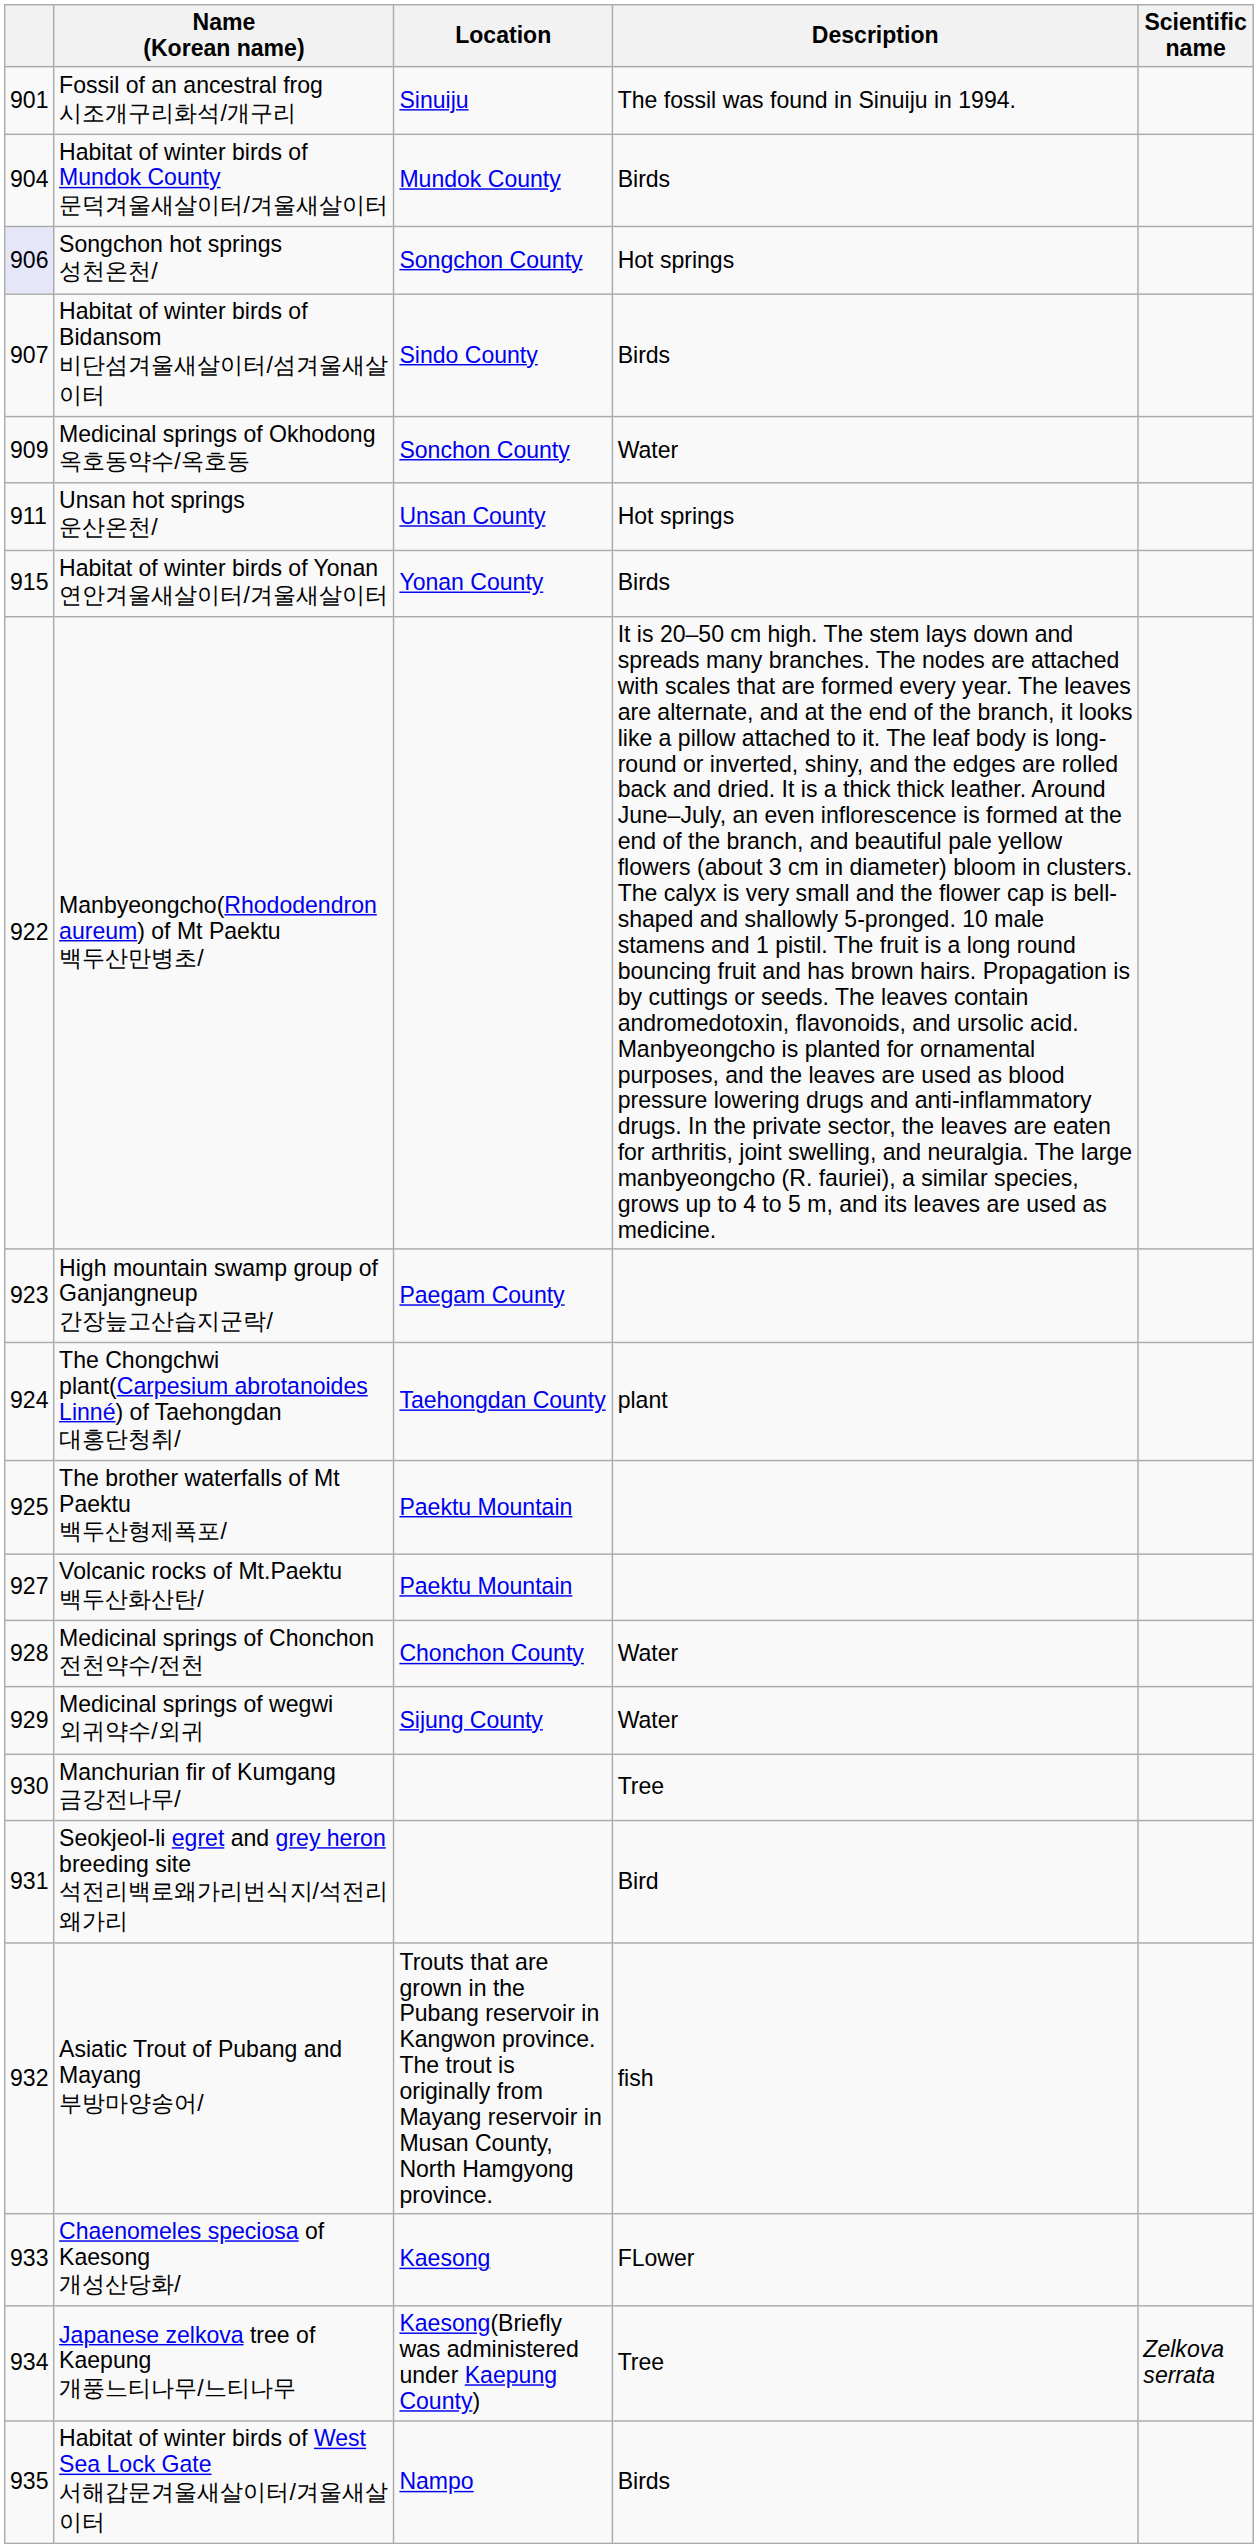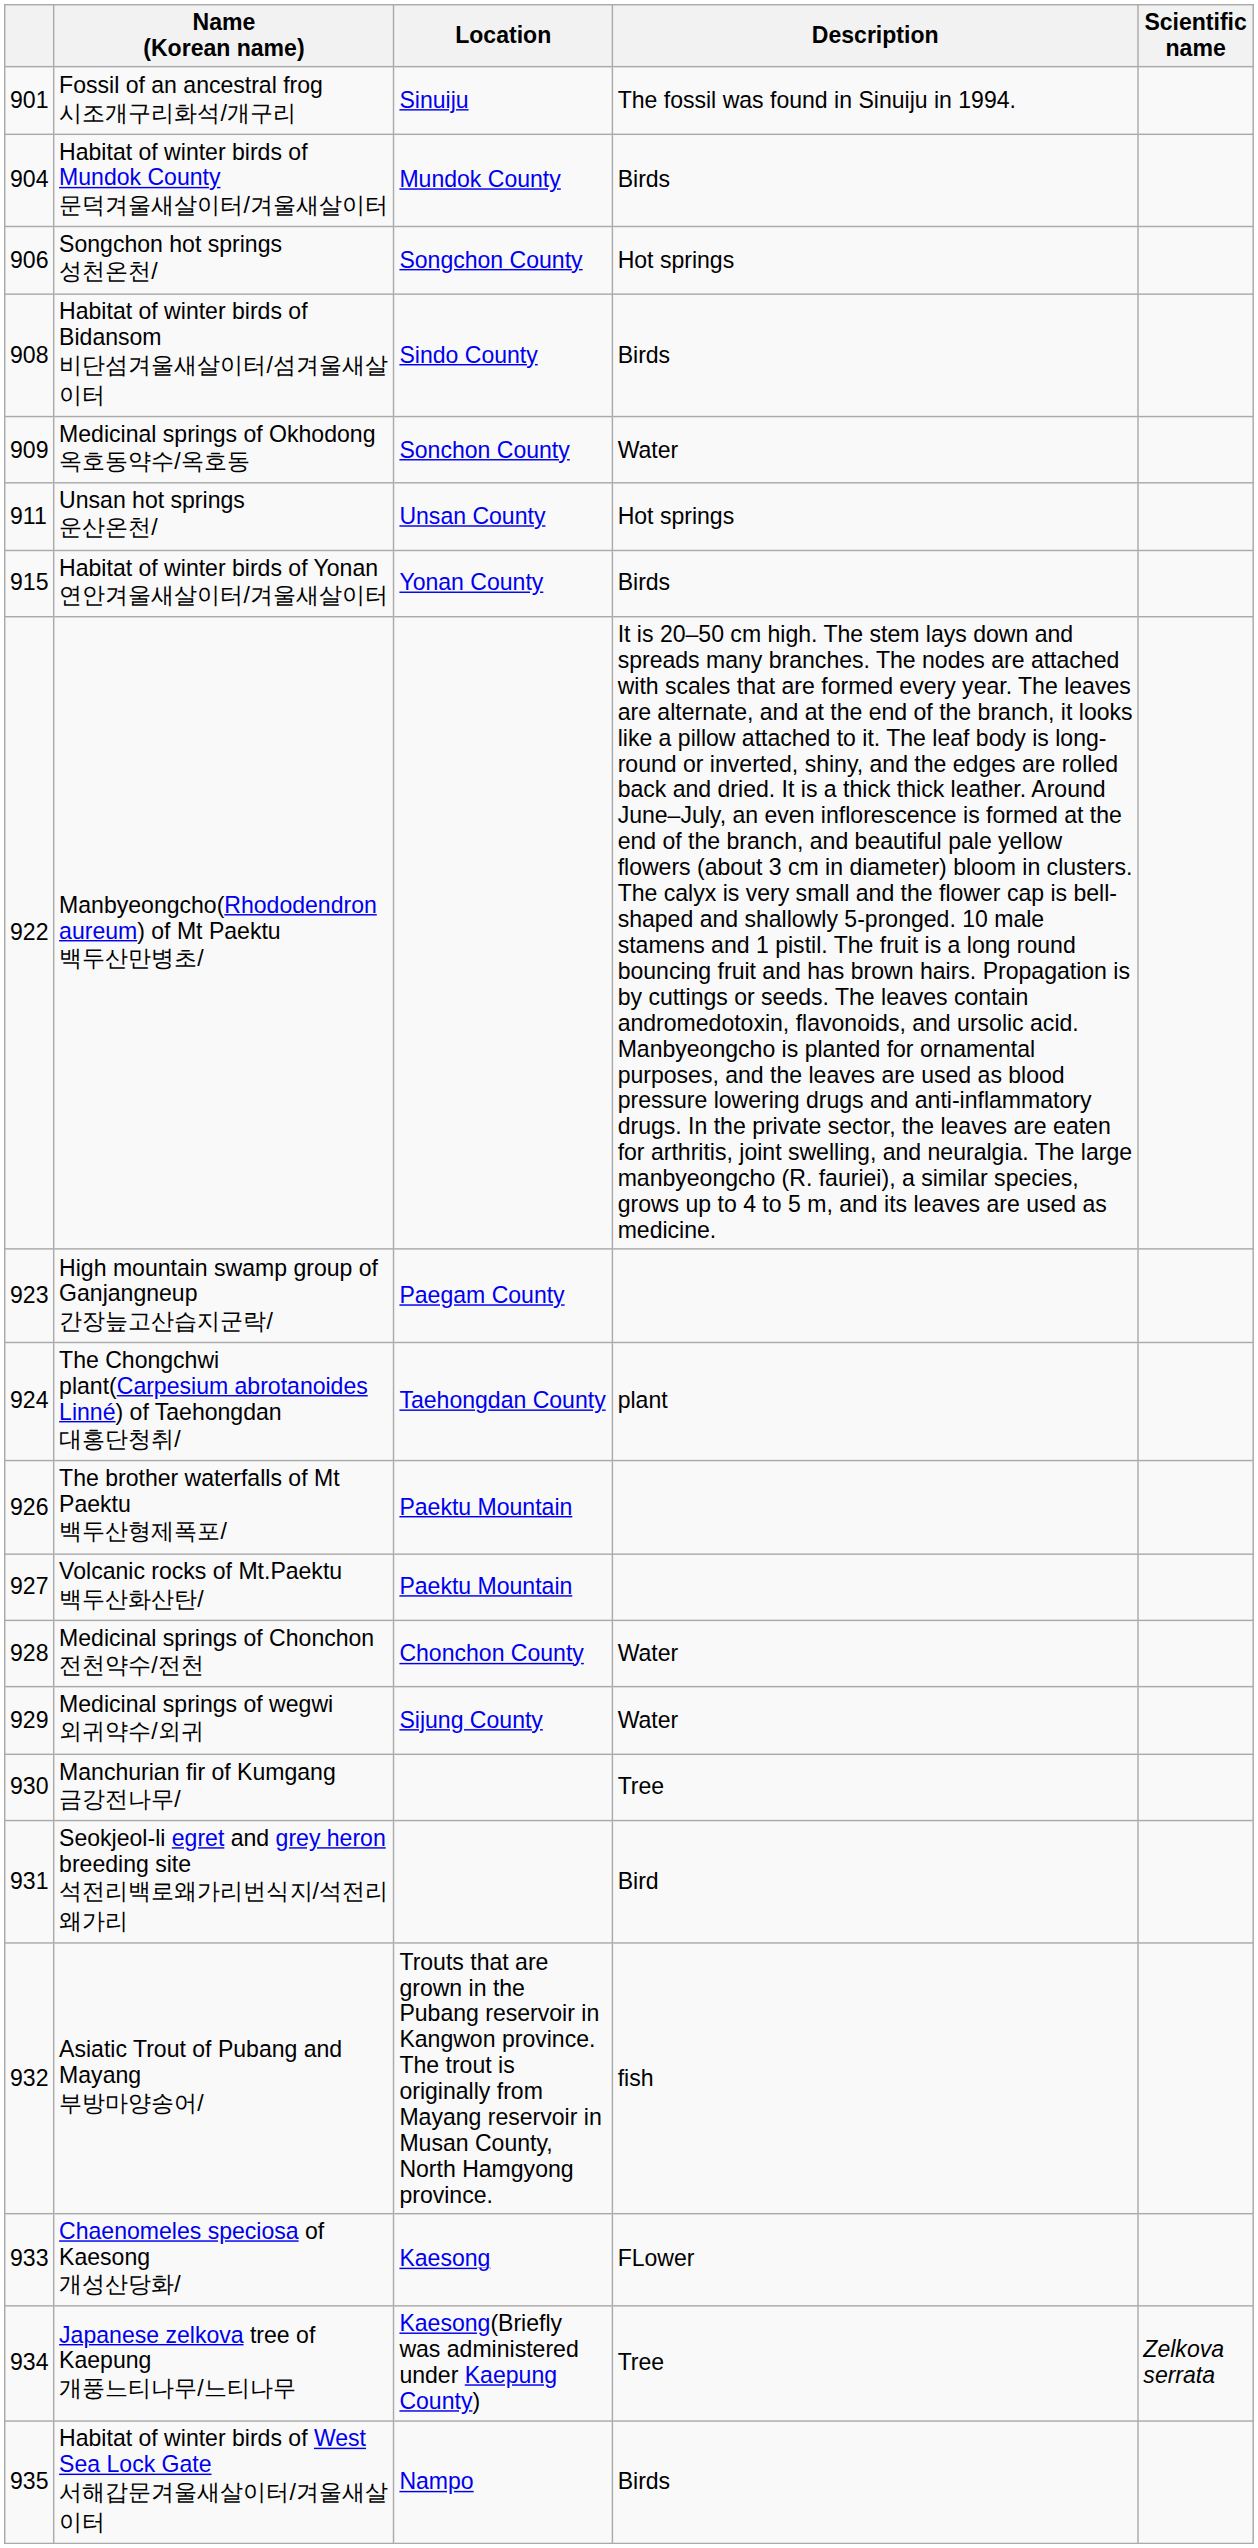 <table class="wikitable">
 <tr>
 <th></th>
 <th>Name<br>(Korean name)</th>
 <th>Location</th>
 <th>Description</th>
 <th>Scientific name</th>
 </tr>
 <tr>
 <td>901</td>
 <td>Fossil of an ancestral frog<br>시조개구리화석/개구리</td>
 <td><a href='#'>Sinuiju</a></td>
 <td>The fossil was found in Sinuiju in 1994.</td>
 <td></td>
 </tr>
 <tr>
 <td>904</td>
 <td>Habitat of winter birds of <a href='#'>Mundok County</a><br>문덕겨울새살이터/겨울새살이터</td>
 <td><a href='#'>Mundok County</a></td>
 <td>Birds</td>
 <td></td>
 </tr>
 <tr>
-<td style="background: lavender;">906</td>
+<td>906</td>
 <td>Songchon hot springs<br>성천온천/</td>
 <td><a href='#'>Songchon County</a></td>
 <td>Hot springs</td>
 <td></td>
 </tr>
 <tr>
-<td>907</td>
+<td>908</td>
 <td>Habitat of winter birds of Bidansom<br>비단섬겨울새살이터/섬겨울새살이터</td>
 <td><a href='#'>Sindo County</a></td>
 <td>Birds</td>
 <td></td>
 </tr>
 <tr>
 <td>909</td>
 <td>Medicinal springs of Okhodong<br>옥호동약수/옥호동</td>
 <td><a href='#'>Sonchon County</a></td>
 <td>Water</td>
 <td></td>
 </tr>
 <tr>
 <td>911</td>
 <td>Unsan hot springs<br>운산온천/</td>
 <td><a href='#'>Unsan County</a></td>
 <td>Hot springs</td>
 <td></td>
 </tr>
 <tr>
 <td>915</td>
 <td>Habitat of winter birds of Yonan<br>연안겨울새살이터/겨울새살이터</td>
 <td><a href='#'>Yonan County</a></td>
 <td>Birds</td>
 <td></td>
 </tr>
 <tr>
 <td>922</td>
 <td>Manbyeongcho(<a href='#'>Rhododendron aureum</a>) of Mt Paektu<br>백두산만병초/</td>
 <td></td>
 <td>It is 20–50 cm high. The stem lays down and spreads many branches. The nodes are attached with scales that are formed every year. The leaves are alternate, and at the end of the branch, it looks like a pillow attached to it. The leaf body is long-round or inverted, shiny, and the edges are rolled back and dried. It is a thick thick leather. Around June–July, an even inflorescence is formed at the end of the branch, and beautiful pale yellow flowers (about 3 cm in diameter) bloom in clusters. The calyx is very small and the flower cap is bell-shaped and shallowly 5-pronged. 10 male stamens and 1 pistil. The fruit is a long round bouncing fruit and has brown hairs. Propagation is by cuttings or seeds. The leaves contain andromedotoxin, flavonoids, and ursolic acid. Manbyeongcho is planted for ornamental purposes, and the leaves are used as blood pressure lowering drugs and anti-inflammatory drugs. In the private sector, the leaves are eaten for arthritis, joint swelling, and neuralgia. The large manbyeongcho (R. fauriei), a similar species, grows up to 4 to 5 m, and its leaves are used as medicine.</td>
 <td></td>
 </tr>
 <tr>
 <td>923</td>
 <td>High mountain swamp group of Ganjangneup<br>간장늪고산습지군락/</td>
 <td><a href='#'>Paegam County</a></td>
 <td></td>
 <td></td>
 </tr>
 <tr>
 <td>924</td>
 <td>The Chongchwi plant(<a href='#'>Carpesium abrotanoides Linné</a>) of Taehongdan<br>대홍단청취/</td>
 <td><a href='#'>Taehongdan County</a></td>
 <td>plant</td>
 <td></td>
 </tr>
 <tr>
-<td>925</td>
+<td>926</td>
 <td>The brother waterfalls of Mt Paektu<br>백두산형제폭포/</td>
 <td><a href='#'>Paektu Mountain</a></td>
 <td></td>
 <td></td>
 </tr>
 <tr>
 <td>927</td>
 <td>Volcanic rocks of Mt.Paektu<br>백두산화산탄/</td>
 <td><a href='#'>Paektu Mountain</a></td>
 <td></td>
 <td></td>
 </tr>
 <tr>
 <td>928</td>
 <td>Medicinal springs of Chonchon<br>전천약수/전천</td>
 <td><a href='#'>Chonchon County</a></td>
 <td>Water</td>
 <td></td>
 </tr>
 <tr>
 <td>929</td>
 <td>Medicinal springs of wegwi<br>외귀약수/외귀</td>
 <td><a href='#'>Sijung County</a></td>
 <td>Water</td>
 <td></td>
 </tr>
 <tr>
 <td>930</td>
 <td>Manchurian fir of Kumgang<br>금강전나무/</td>
 <td></td>
 <td>Tree</td>
 <td></td>
 </tr>
 <tr>
 <td>931</td>
 <td>Seokjeol-li <a href='#'>egret</a> and <a href='#'>grey heron</a> breeding site<br>석전리백로왜가리번식지/석전리왜가리</td>
 <td></td>
 <td>Bird</td>
 <td></td>
 </tr>
 <tr>
 <td>932</td>
 <td>Asiatic Trout of Pubang and Mayang<br>부방마양송어/</td>
 <td>Trouts that are grown in the Pubang reservoir in Kangwon province. The trout is originally from Mayang reservoir in Musan County, North Hamgyong province.</td>
 <td>fish</td>
 <td></td>
 </tr>
 <tr>
 <td>933</td>
 <td><a href='#'>Chaenomeles speciosa</a> of Kaesong<br>개성산당화/</td>
 <td><a href='#'>Kaesong</a></td>
 <td>FLower</td>
 <td></td>
 </tr>
 <tr>
 <td>934</td>
 <td><a href='#'>Japanese zelkova</a> tree of Kaepung<br>개풍느티나무/느티나무</td>
 <td><a href='#'>Kaesong</a>(Briefly was administered under <a href='#'>Kaepung County</a>)</td>
 <td>Tree</td>
 <td><em>Zelkova serrata</em></td>
 </tr>
 <tr>
 <td>935</td>
 <td>Habitat of winter birds of  <a href='#'>West Sea Lock Gate</a><br>서해갑문겨울새살이터/겨울새살이터</td>
 <td><a href='#'>Nampo</a></td>
 <td>Birds</td>
 <td></td>
 </tr>
 </table>
